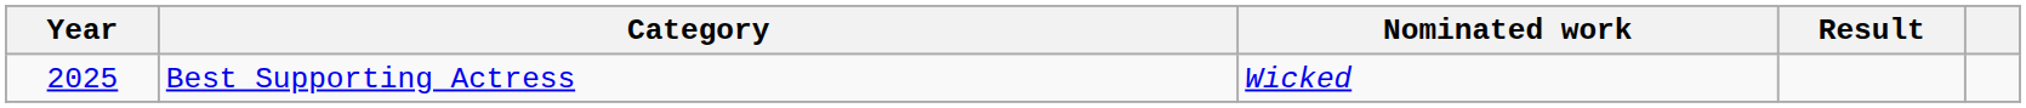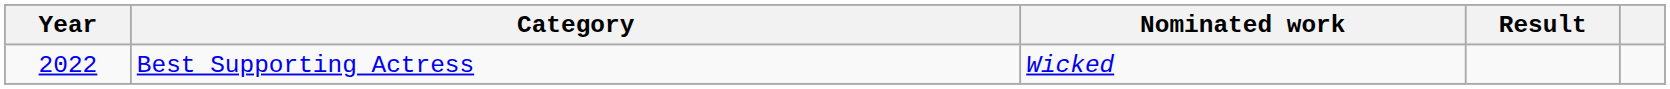 <table class="wikitable plainrowheaders" style="width:100%;">
 <tr>
 <th scope="col" style="width:2%;">Year</th>
 <th scope="col" style="width:20%;">Category</th>
 <th scope="col" style="width:10%;">Nominated work</th>
 <th scope="col" style="width:2%;">Result</th>
 <th scope="col" style="width:1%;"></th>
 </tr>
 <tr>
-<td align="center"><a href='#'>2025</a></td>
+<td align="center"><a href='#'>2022</a></td>
 <td><a href='#'>Best Supporting Actress</a></td>
 <td><em><a href='#'>Wicked</a></em></td>
 <td></td>
 <td style="text-align:center;"></td>
 </tr>
 </table>
